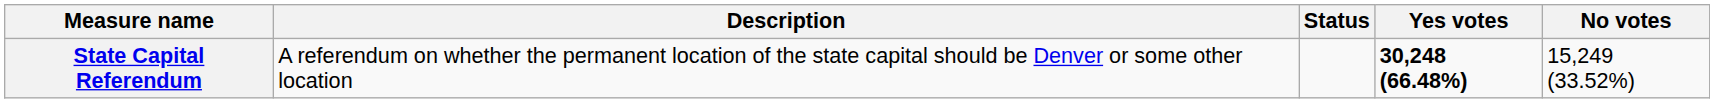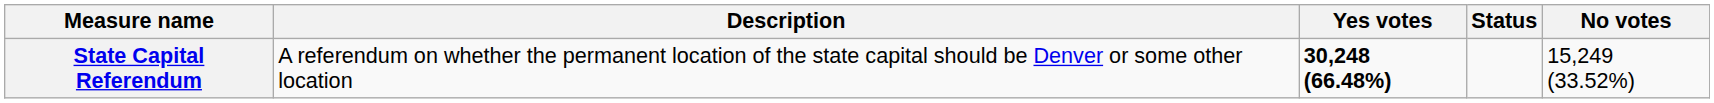 <table class="wikitable sortable plainrowheaders" style="width:100%">
 <tr>
 <th scope="col">Measure name</th>
 <th class="unsortable" scope="col">Description</th>
+<th scope="col">Yes votes</th>
 <th scope="col">Status</th>
-<th scope="col">Yes votes</th>
 <th scope="col">No votes</th>
 </tr>
 <tr>
 <th scope="row"><a href='#'>State Capital Referendum</a></th>
 <td>A referendum on whether the permanent location of the state capital should be <a href='#'>Denver</a> or some other location</td>
+<td><strong>30,248 (66.48%)</strong></td>
 <td></td>
-<td><strong>30,248 (66.48%)</strong></td>
 <td>15,249 (33.52%)</td>
 </tr>
 </table>
